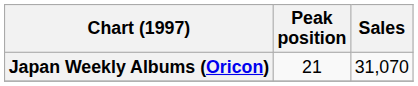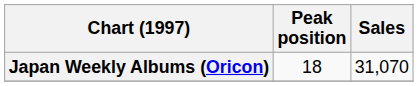 <table class="wikitable sortable plainrowheaders" style="text-align:center;">
 <tr>
 <th scope="col">Chart (1997)</th>
 <th scope="col">Peak<br>position</th>
 <th scope="col">Sales</th>
 </tr>
 <tr>
 <th scope="row">Japan Weekly Albums (<a href='#'>Oricon</a>)</th>
-<td style="text-align:center;">21</td>
+<td style="text-align:center;">18</td>
 <td style="text-align:left;">31,070</td>
 </tr>
 <tr>
 </tr>
 </table>
